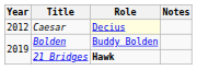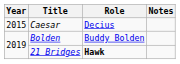 <table class="wikitable">
 <tr>
 <th>Year</th>
 <th>Title</th>
 <th>Role</th>
 <th>Notes</th>
 </tr>
 <tr>
-<td>2012</td>
+<td>2015</td>
 <td><em>Caesar</em></td>
-<td style="background: lightyellow;"><a href='#'>Decius</a></td>
+<td><a href='#'>Decius</a></td>
 <td></td>
 </tr>
 <tr>
 <td rowspan="2">2019</td>
 <td><em><a href='#'>Bolden</a></em></td>
 <td><a href='#'>Buddy Bolden</a></td>
 <td></td>
 </tr>
 <tr>
 <td><em><a href='#'>21 Bridges</a></em></td>
 <td><strong>Hawk</strong></td>
 <td></td>
 </tr>
 </table>
